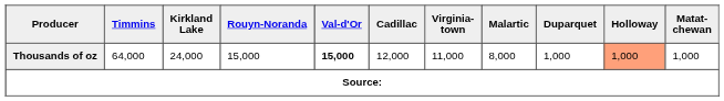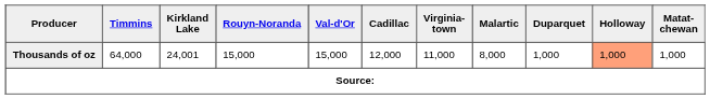 <table border="1" cellpadding="10" cellspacing="0" align="center">
 <tr>
 <th style="background:#efefef;">Producer</th>
 <th style="background:#efefef;"><a href='#'>Timmins</a></th>
 <th style="background:#efefef;">Kirkland<br>Lake</th>
 <th style="background:#efefef;"><a href='#'>Rouyn-Noranda</a></th>
 <th style="background:#efefef;"><a href='#'>Val-d'Or</a></th>
 <th style="background:#efefef;">Cadillac</th>
 <th style="background:#efefef;">Virginia-<br>town</th>
 <th style="background:#efefef;">Malartic</th>
 <th style="background:#efefef;">Duparquet</th>
 <th style="background:#efefef;">Holloway</th>
 <th style="background:#efefef;">Matat-<br>chewan</th>
 </tr>
 <tr>
 <th style="background:#efefef;">Thousands of oz</th>
 <td>64,000</td>
-<td>24,000</td>
+<td>24,001</td>
 <td>15,000</td>
-<td><strong>15,000</strong></td>
+<td>15,000</td>
 <td>12,000</td>
 <td>11,000</td>
 <td>8,000</td>
 <td>1,000</td>
 <td style="background: lightsalmon;">1,000</td>
 <td>1,000</td>
 </tr>
 <tr>
 <th colspan="11">Source:</th>
 </tr>
 </table>
